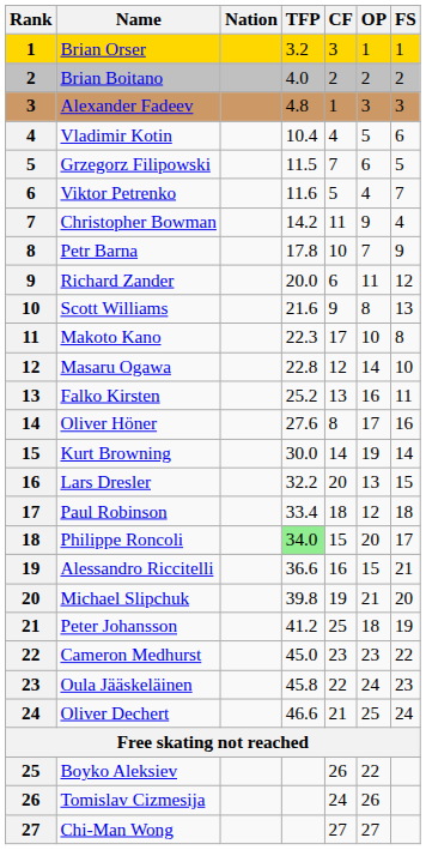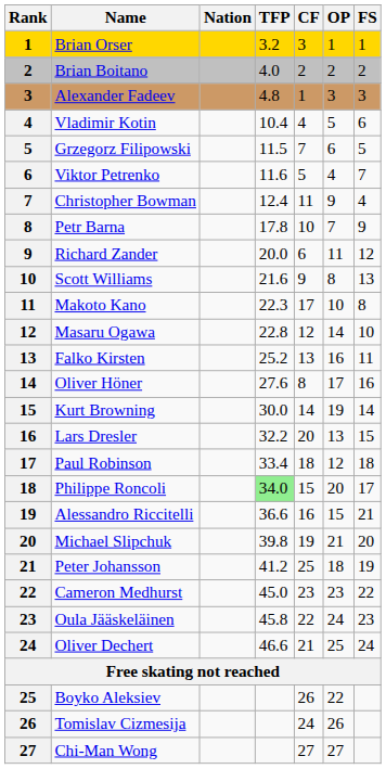 <table class="wikitable">
 <tr>
 <th>Rank</th>
 <th>Name</th>
 <th>Nation</th>
 <th>TFP</th>
 <th>CF</th>
 <th>OP</th>
 <th>FS</th>
 </tr>
 <tr bgcolor=gold>
 <td align=center><strong>1</strong></td>
 <td><a href='#'>Brian Orser</a></td>
 <td></td>
 <td>3.2</td>
 <td>3</td>
 <td>1</td>
 <td>1</td>
 </tr>
 <tr bgcolor=silver>
 <td align=center><strong>2</strong></td>
 <td><a href='#'>Brian Boitano</a></td>
 <td></td>
 <td>4.0</td>
 <td>2</td>
 <td>2</td>
 <td>2</td>
 </tr>
 <tr bgcolor=cc9966>
 <td align=center><strong>3</strong></td>
 <td><a href='#'>Alexander Fadeev</a></td>
 <td></td>
 <td>4.8</td>
 <td>1</td>
 <td>3</td>
 <td>3</td>
 </tr>
 <tr>
 <th>4</th>
 <td><a href='#'>Vladimir Kotin</a></td>
 <td></td>
 <td>10.4</td>
 <td>4</td>
 <td>5</td>
 <td>6</td>
 </tr>
 <tr>
 <th>5</th>
 <td><a href='#'>Grzegorz Filipowski</a></td>
 <td></td>
 <td>11.5</td>
 <td>7</td>
 <td>6</td>
 <td>5</td>
 </tr>
 <tr>
 <th>6</th>
 <td><a href='#'>Viktor Petrenko</a></td>
 <td></td>
 <td>11.6</td>
 <td>5</td>
 <td>4</td>
 <td>7</td>
 </tr>
 <tr>
 <th>7</th>
 <td><a href='#'>Christopher Bowman</a></td>
 <td></td>
-<td>14.2</td>
+<td>12.4</td>
 <td>11</td>
 <td>9</td>
 <td>4</td>
 </tr>
 <tr>
 <th>8</th>
 <td><a href='#'>Petr Barna</a></td>
 <td></td>
 <td>17.8</td>
 <td>10</td>
 <td>7</td>
 <td>9</td>
 </tr>
 <tr>
 <th>9</th>
 <td><a href='#'>Richard Zander</a></td>
 <td></td>
 <td>20.0</td>
 <td>6</td>
 <td>11</td>
 <td>12</td>
 </tr>
 <tr>
 <th>10</th>
 <td><a href='#'>Scott Williams</a></td>
 <td></td>
 <td>21.6</td>
 <td>9</td>
 <td>8</td>
 <td>13</td>
 </tr>
 <tr>
 <th>11</th>
 <td><a href='#'>Makoto Kano</a></td>
 <td></td>
 <td>22.3</td>
 <td>17</td>
 <td>10</td>
 <td>8</td>
 </tr>
 <tr>
 <th>12</th>
 <td><a href='#'>Masaru Ogawa</a></td>
 <td></td>
 <td>22.8</td>
 <td>12</td>
 <td>14</td>
 <td>10</td>
 </tr>
 <tr>
 <th>13</th>
 <td><a href='#'>Falko Kirsten</a></td>
 <td></td>
 <td>25.2</td>
 <td>13</td>
 <td>16</td>
 <td>11</td>
 </tr>
 <tr>
 <th>14</th>
 <td><a href='#'>Oliver Höner</a></td>
 <td></td>
 <td>27.6</td>
 <td>8</td>
 <td>17</td>
 <td>16</td>
 </tr>
 <tr>
 <th>15</th>
 <td><a href='#'>Kurt Browning</a></td>
 <td></td>
 <td>30.0</td>
 <td>14</td>
 <td>19</td>
 <td>14</td>
 </tr>
 <tr>
 <th>16</th>
 <td><a href='#'>Lars Dresler</a></td>
 <td></td>
 <td>32.2</td>
 <td>20</td>
 <td>13</td>
 <td>15</td>
 </tr>
 <tr>
 <th>17</th>
 <td><a href='#'>Paul Robinson</a></td>
 <td></td>
 <td>33.4</td>
 <td>18</td>
 <td>12</td>
 <td>18</td>
 </tr>
 <tr>
 <th>18</th>
 <td><a href='#'>Philippe Roncoli</a></td>
 <td></td>
 <td style="background: lightgreen;">34.0</td>
 <td>15</td>
 <td>20</td>
 <td>17</td>
 </tr>
 <tr>
 <th>19</th>
 <td><a href='#'>Alessandro Riccitelli</a></td>
 <td></td>
 <td>36.6</td>
 <td>16</td>
 <td>15</td>
 <td>21</td>
 </tr>
 <tr>
 <th>20</th>
 <td><a href='#'>Michael Slipchuk</a></td>
 <td></td>
 <td>39.8</td>
 <td>19</td>
 <td>21</td>
 <td>20</td>
 </tr>
 <tr>
 <th>21</th>
 <td><a href='#'>Peter Johansson</a></td>
 <td></td>
 <td>41.2</td>
 <td>25</td>
 <td>18</td>
 <td>19</td>
 </tr>
 <tr>
 <th>22</th>
 <td><a href='#'>Cameron Medhurst</a></td>
 <td></td>
 <td>45.0</td>
 <td>23</td>
 <td>23</td>
 <td>22</td>
 </tr>
 <tr>
 <th>23</th>
 <td><a href='#'>Oula Jääskeläinen</a></td>
 <td></td>
 <td>45.8</td>
 <td>22</td>
 <td>24</td>
 <td>23</td>
 </tr>
 <tr>
 <th>24</th>
 <td><a href='#'>Oliver Dechert</a></td>
 <td></td>
 <td>46.6</td>
 <td>21</td>
 <td>25</td>
 <td>24</td>
 </tr>
 <tr>
 <th colspan=7>Free skating not reached</th>
 </tr>
 <tr>
 <th>25</th>
 <td><a href='#'>Boyko Aleksiev</a></td>
 <td></td>
 <td></td>
 <td>26</td>
 <td>22</td>
 <td></td>
 </tr>
 <tr>
 <th>26</th>
 <td><a href='#'>Tomislav Cizmesija</a></td>
 <td></td>
 <td></td>
 <td>24</td>
 <td>26</td>
 <td></td>
 </tr>
 <tr>
 <th>27</th>
 <td><a href='#'>Chi-Man Wong</a></td>
 <td></td>
 <td></td>
 <td>27</td>
 <td>27</td>
 <td></td>
 </tr>
 </table>
